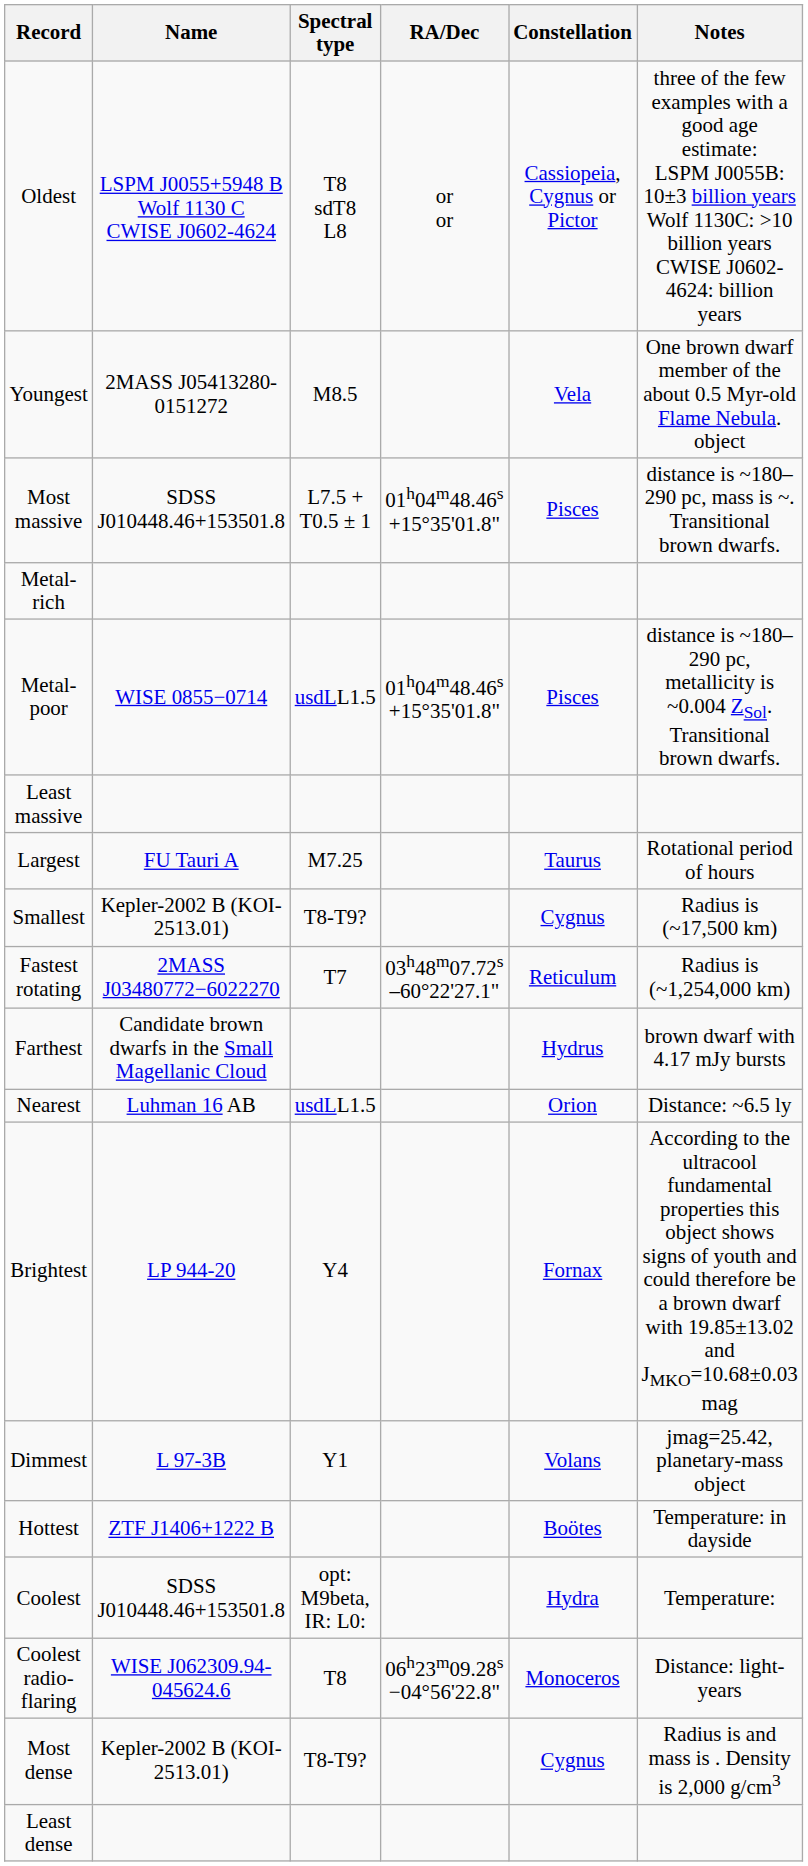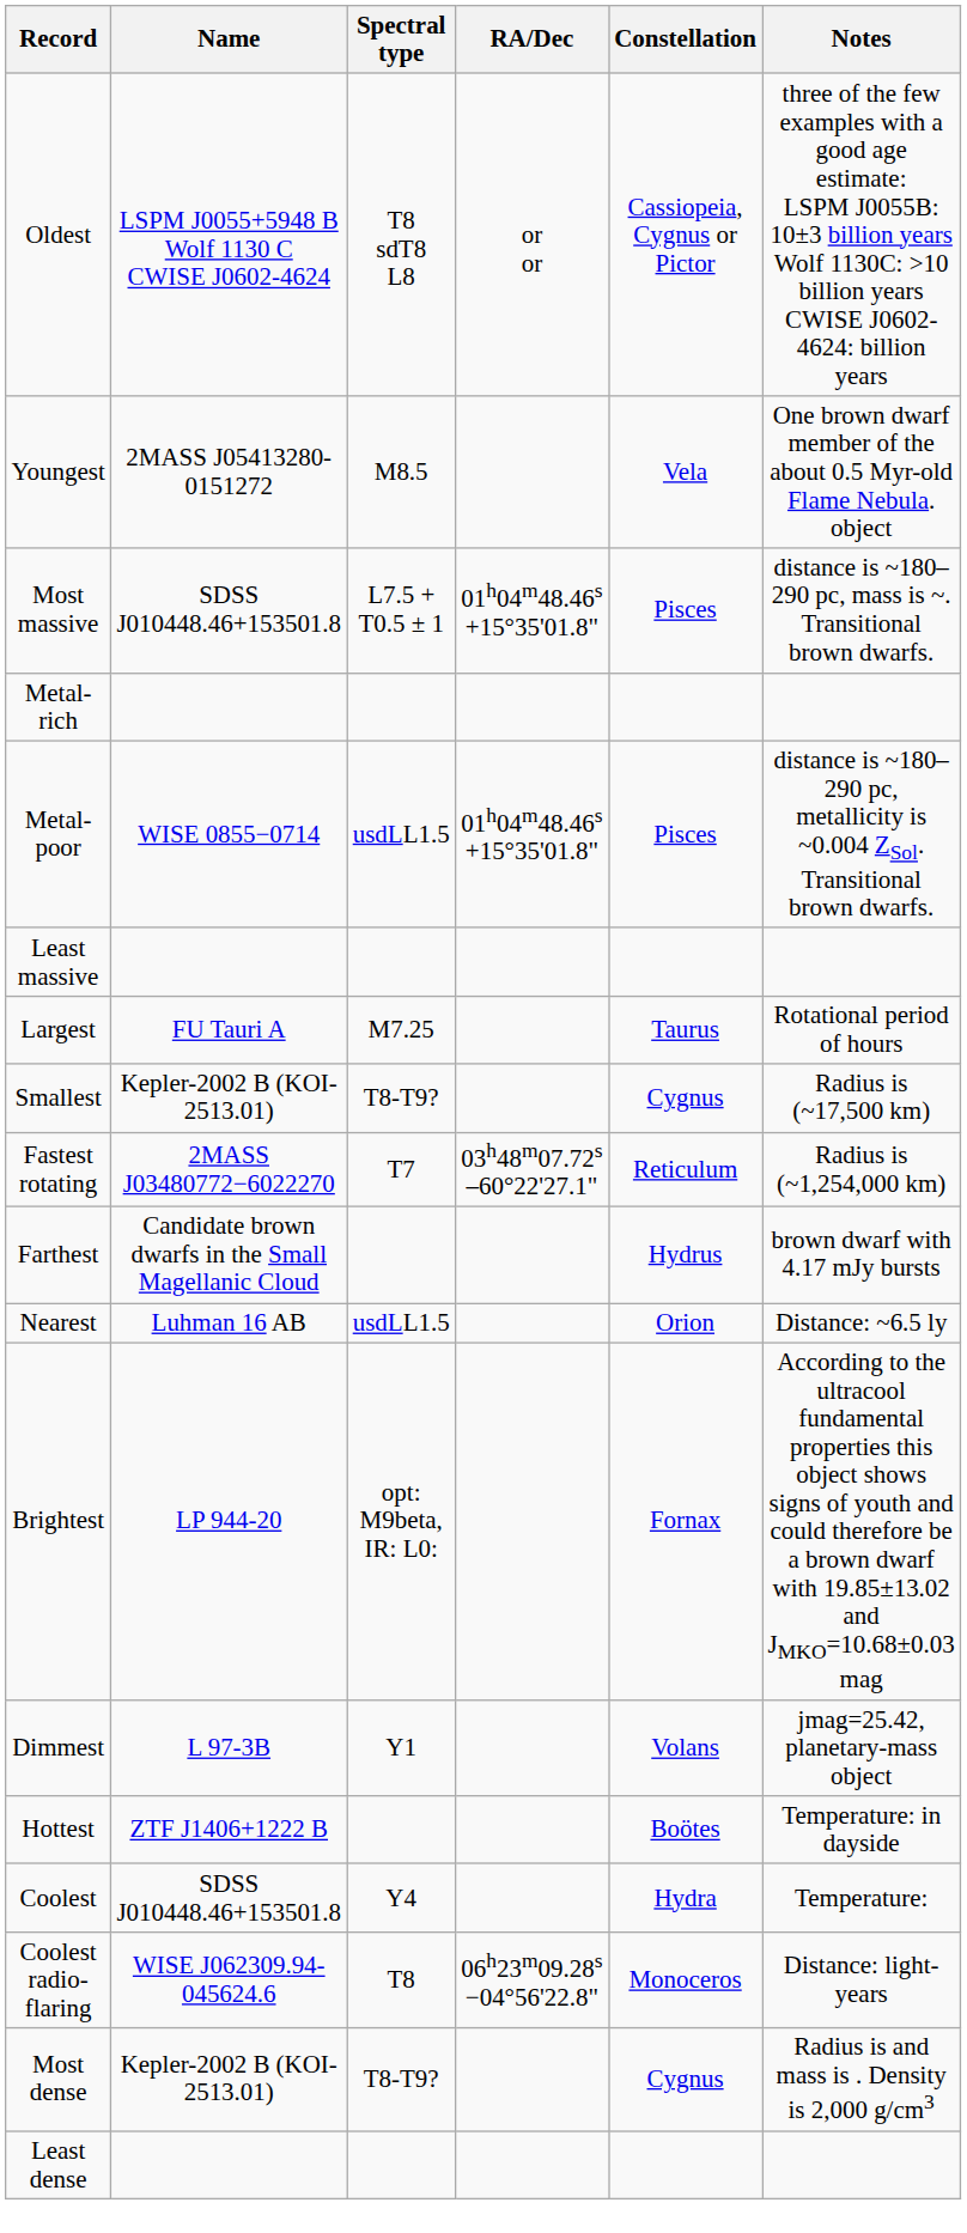 <table class="wikitable" style="text-align:center;">
 <tr style="background:#efefef;">
 <th>Record</th>
 <th>Name</th>
 <th>Spectral type</th>
 <th>RA/Dec</th>
 <th>Constellation</th>
 <th>Notes</th>
 </tr>
 <tr>
 <td>Oldest</td>
 <td><br><a href='#'>LSPM J0055+5948 B</a><br><a href='#'>Wolf 1130 C</a><br><a href='#'>CWISE J0602-4624</a></td>
 <td><br>T8<br>sdT8<br>L8</td>
 <td><br>  or<br>  or<br> </td>
 <td><a href='#'>Cassiopeia</a>, <a href='#'>Cygnus</a> or <a href='#'>Pictor</a></td>
 <td>three of the few examples with a good age estimate:<br>LSPM J0055B: 10±3 <a href='#'>billion years</a><br>Wolf 1130C: >10 billion years<br>CWISE J0602-4624:  billion years</td>
 </tr>
 <tr>
 <td>Youngest</td>
 <td>2MASS J05413280-0151272</td>
 <td>M8.5</td>
 <td> </td>
 <td><a href='#'>Vela</a></td>
 <td>One brown dwarf member of the about 0.5 Myr-old <a href='#'>Flame Nebula</a>.  object</td>
 </tr>
 <tr>
 <td>Most massive</td>
 <td>SDSS J010448.46+153501.8</td>
 <td>L7.5 + T0.5 ± 1</td>
 <td>01<sup>h</sup>04<sup>m</sup>48.46<sup>s</sup> +15°35'01.8"</td>
 <td><a href='#'>Pisces</a></td>
 <td>distance is ~180–290 pc, mass is ~. Transitional brown dwarfs.</td>
 </tr>
 <tr>
 <td>Metal-rich</td>
 <td></td>
 <td></td>
 <td></td>
 <td></td>
 <td></td>
 </tr>
 <tr>
 <td>Metal-poor</td>
 <td><a href='#'>WISE 0855−0714</a></td>
 <td><a href='#'>usdL</a>L1.5</td>
 <td>01<sup>h</sup>04<sup>m</sup>48.46<sup>s</sup> +15°35'01.8"</td>
 <td><a href='#'>Pisces</a></td>
 <td>distance is ~180–290 pc, metallicity is ~0.004 <a href='#'>Z</a><sub><a href='#'>Sol</a></sub>. Transitional brown dwarfs.</td>
 </tr>
 <tr>
 <td>Least massive</td>
 <td></td>
 <td></td>
 <td></td>
 <td></td>
 <td></td>
 </tr>
 <tr>
 <td>Largest</td>
 <td><a href='#'>FU Tauri A</a></td>
 <td>M7.25</td>
 <td> </td>
 <td><a href='#'>Taurus</a></td>
 <td>Rotational period of  hours</td>
 </tr>
 <tr>
 <td>Smallest</td>
 <td>Kepler-2002 B (KOI-2513.01)</td>
 <td>T8-T9?</td>
 <td> </td>
 <td><a href='#'>Cygnus</a></td>
 <td>Radius is  (~17,500 km)</td>
 </tr>
 <tr>
 <td>Fastest rotating</td>
 <td><a href='#'>2MASS J03480772−6022270</a></td>
 <td>T7</td>
 <td>03<sup>h</sup>48<sup>m</sup>07.72<sup>s</sup> –60°22'27.1"</td>
 <td><a href='#'>Reticulum</a></td>
 <td>Radius is  (~1,254,000 km)</td>
 </tr>
 <tr>
 <td>Farthest</td>
 <td>Candidate brown dwarfs in the <a href='#'>Small Magellanic Cloud</a></td>
 <td></td>
 <td> </td>
 <td><a href='#'>Hydrus</a></td>
 <td> brown dwarf with 4.17 mJy bursts</td>
 </tr>
 <tr>
 <td>Nearest</td>
 <td><a href='#'>Luhman 16</a> AB</td>
 <td><a href='#'>usdL</a>L1.5</td>
 <td> </td>
 <td><a href='#'>Orion</a></td>
 <td>Distance: ~6.5 ly</td>
 </tr>
 <tr>
 <td>Brightest</td>
 <td><a href='#'>LP 944-20</a></td>
-<td>Y4</td>
+<td>opt: M9beta,<br>IR: L0:</td>
 <td> </td>
 <td><a href='#'>Fornax</a></td>
 <td>According to the ultracool fundamental properties this object shows signs of youth and could therefore be a brown dwarf with 19.85±13.02  and J<sub>MKO</sub>=10.68±0.03 mag</td>
 </tr>
 <tr>
 <td>Dimmest</td>
 <td><a href='#'>L 97-3B</a></td>
 <td>Y1</td>
 <td> </td>
 <td><a href='#'>Volans</a></td>
 <td>jmag=25.42, planetary-mass object</td>
 </tr>
 <tr>
 <td>Hottest</td>
 <td><a href='#'>ZTF J1406+1222 B</a></td>
 <td></td>
 <td> </td>
 <td><a href='#'>Boötes</a></td>
 <td>Temperature:  in dayside</td>
 </tr>
 <tr>
 <td>Coolest</td>
 <td>SDSS J010448.46+153501.8</td>
-<td>opt: M9beta,<br>IR: L0:</td>
+<td>Y4</td>
 <td> </td>
 <td><a href='#'>Hydra</a></td>
 <td>Temperature: </td>
 </tr>
 <tr>
 <td>Coolest radio-flaring</td>
 <td><a href='#'>WISE J062309.94-045624.6</a></td>
 <td>T8</td>
 <td>06<sup>h</sup>23<sup>m</sup>09.28<sup>s</sup> −04°56'22.8"</td>
 <td><a href='#'>Monoceros</a></td>
 <td>Distance:  light-years</td>
 </tr>
 <tr>
 <td>Most dense</td>
 <td>Kepler-2002 B (KOI-2513.01)</td>
 <td>T8-T9?</td>
 <td> </td>
 <td><a href='#'>Cygnus</a></td>
 <td>Radius is  and mass is  . Density is 2,000 g/cm<sup>3</sup></td>
 </tr>
 <tr>
 <td>Least dense</td>
 <td></td>
 <td></td>
 <td></td>
 <td></td>
 <td></td>
 </tr>
 </table>
